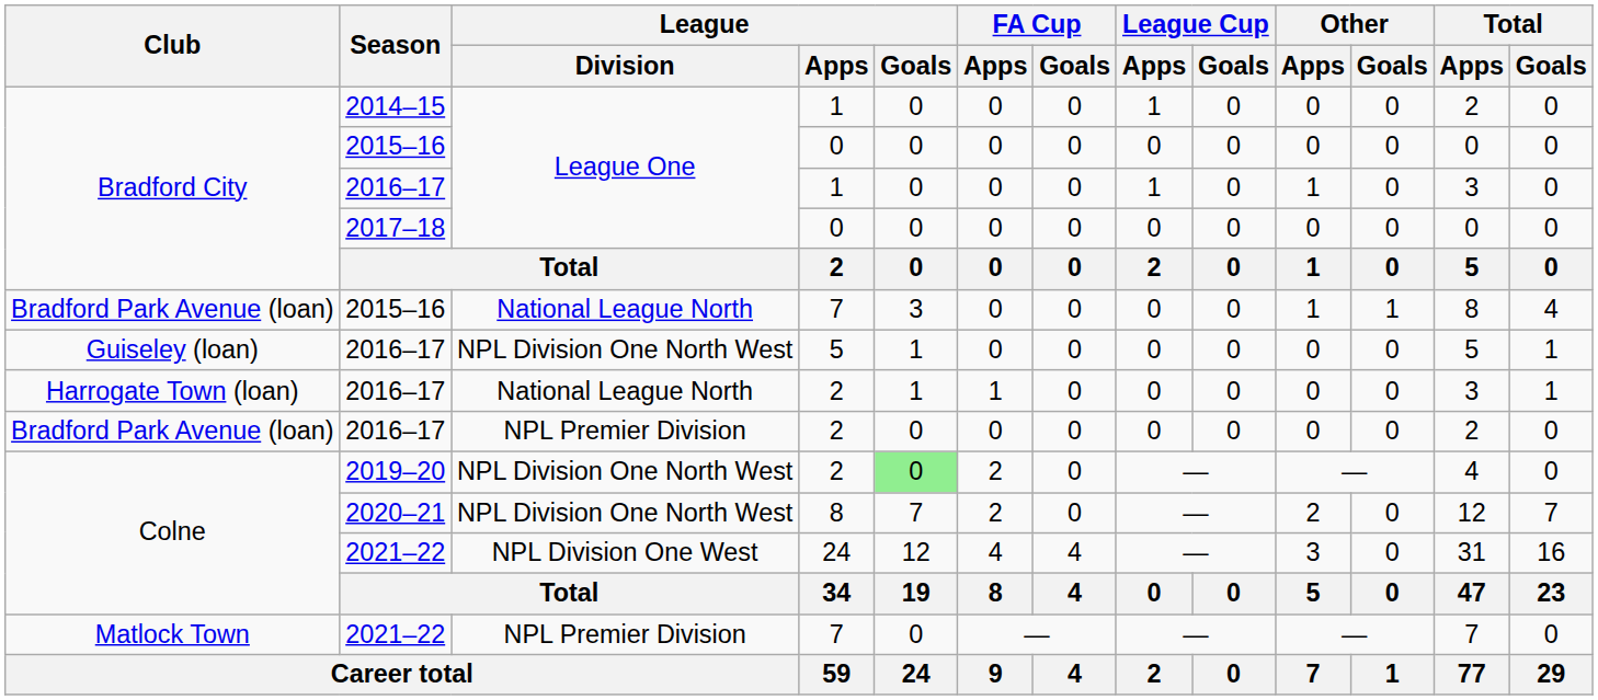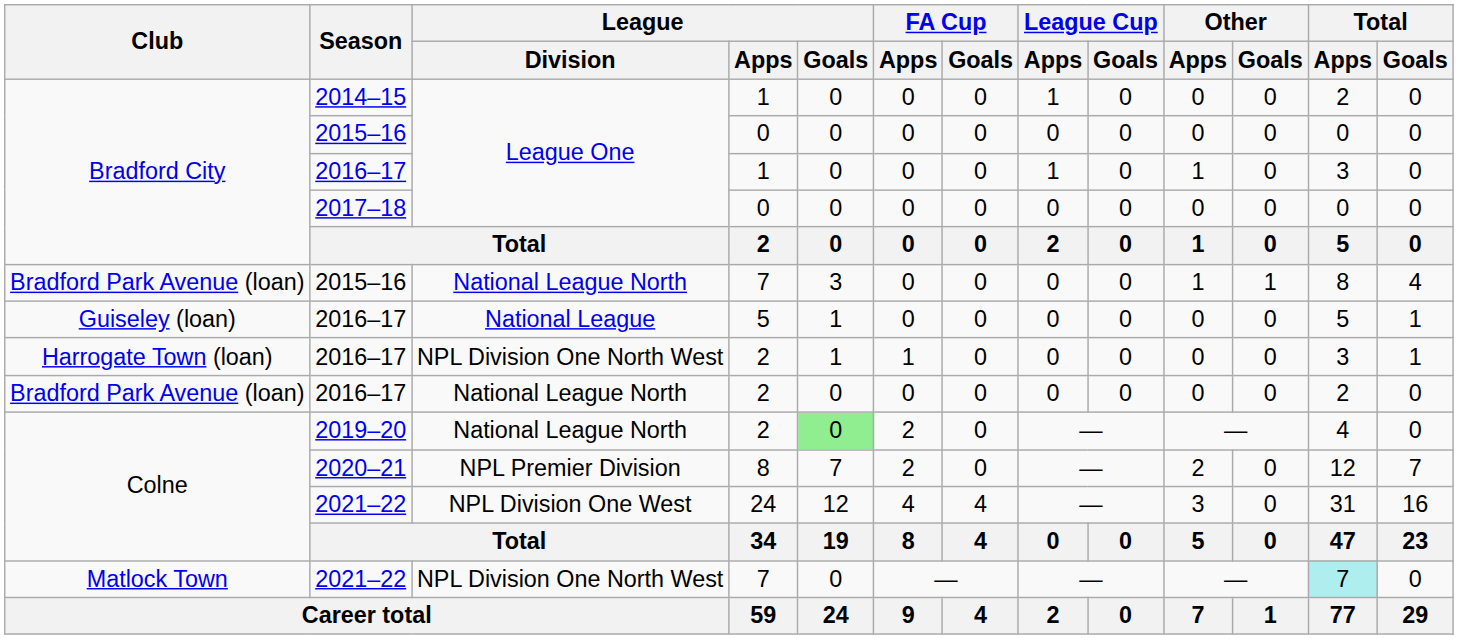 <table class="wikitable" style="text-align: center;">
 <tr>
 <th rowspan="2">Club</th>
 <th rowspan="2">Season</th>
 <th colspan="3">League</th>
 <th colspan="2"><a href='#'>FA Cup</a></th>
 <th colspan="2"><a href='#'>League Cup</a></th>
 <th colspan="2">Other</th>
 <th colspan="2">Total</th>
 </tr>
 <tr>
 <th>Division</th>
 <th>Apps</th>
 <th>Goals</th>
 <th>Apps</th>
 <th>Goals</th>
 <th>Apps</th>
 <th>Goals</th>
 <th>Apps</th>
 <th>Goals</th>
 <th>Apps</th>
 <th>Goals</th>
 </tr>
 <tr>
 <td rowspan="5" valign="center"><a href='#'>Bradford City</a></td>
 <td><a href='#'>2014–15</a></td>
 <td rowspan="4"><a href='#'>League One</a></td>
 <td>1</td>
 <td>0</td>
 <td>0</td>
 <td>0</td>
 <td>1</td>
 <td>0</td>
 <td>0</td>
 <td>0</td>
 <td>2</td>
 <td>0</td>
 </tr>
 <tr>
 <td><a href='#'>2015–16</a></td>
 <td>0</td>
 <td>0</td>
 <td>0</td>
 <td>0</td>
 <td>0</td>
 <td>0</td>
 <td>0</td>
 <td>0</td>
 <td>0</td>
 <td>0</td>
 </tr>
 <tr>
 <td><a href='#'>2016–17</a></td>
 <td>1</td>
 <td>0</td>
 <td>0</td>
 <td>0</td>
 <td>1</td>
 <td>0</td>
 <td>1</td>
 <td>0</td>
 <td>3</td>
 <td>0</td>
 </tr>
 <tr>
 <td><a href='#'>2017–18</a></td>
 <td>0</td>
 <td>0</td>
 <td>0</td>
 <td>0</td>
 <td>0</td>
 <td>0</td>
 <td>0</td>
 <td>0</td>
 <td>0</td>
 <td>0</td>
 </tr>
 <tr>
 <th colspan="2">Total</th>
 <th>2</th>
 <th>0</th>
 <th>0</th>
 <th>0</th>
 <th>2</th>
 <th>0</th>
 <th>1</th>
 <th>0</th>
 <th>5</th>
 <th>0</th>
 </tr>
 <tr>
 <td><a href='#'>Bradford Park Avenue</a> (loan)</td>
 <td>2015–16</td>
 <td><a href='#'>National League North</a></td>
 <td>7</td>
 <td>3</td>
 <td>0</td>
 <td>0</td>
 <td>0</td>
 <td>0</td>
 <td>1</td>
 <td>1</td>
 <td>8</td>
 <td>4</td>
 </tr>
 <tr>
 <td><a href='#'>Guiseley</a> (loan)</td>
 <td>2016–17</td>
-<td>NPL Division One North West</td>
+<td><a href='#'>National League</a></td>
 <td>5</td>
 <td>1</td>
 <td>0</td>
 <td>0</td>
 <td>0</td>
 <td>0</td>
 <td>0</td>
 <td>0</td>
 <td>5</td>
 <td>1</td>
 </tr>
 <tr>
 <td><a href='#'>Harrogate Town</a> (loan)</td>
 <td>2016–17</td>
-<td>National League North</td>
+<td>NPL Division One North West</td>
 <td>2</td>
 <td>1</td>
 <td>1</td>
 <td>0</td>
 <td>0</td>
 <td>0</td>
 <td>0</td>
 <td>0</td>
 <td>3</td>
 <td>1</td>
 </tr>
 <tr>
 <td><a href='#'>Bradford Park Avenue</a> (loan)</td>
 <td>2016–17</td>
-<td>NPL Premier Division</td>
+<td>National League North</td>
 <td>2</td>
 <td>0</td>
 <td>0</td>
 <td>0</td>
 <td>0</td>
 <td>0</td>
 <td>0</td>
 <td>0</td>
 <td>2</td>
 <td>0</td>
 </tr>
 <tr>
 <td rowspan="4">Colne</td>
 <td><a href='#'>2019–20</a></td>
-<td>NPL Division One North West</td>
+<td>National League North</td>
 <td>2</td>
 <td style="background: lightgreen;">0</td>
 <td>2</td>
 <td>0</td>
 <td colspan="2">—</td>
 <td colspan="2">—</td>
 <td>4</td>
 <td>0</td>
 </tr>
 <tr>
 <td><a href='#'>2020–21</a></td>
-<td>NPL Division One North West</td>
+<td>NPL Premier Division</td>
 <td>8</td>
 <td>7</td>
 <td>2</td>
 <td>0</td>
 <td colspan="2">—</td>
 <td>2</td>
 <td>0</td>
 <td>12</td>
 <td>7</td>
 </tr>
 <tr>
 <td><a href='#'>2021–22</a></td>
 <td>NPL Division One West</td>
 <td>24</td>
 <td>12</td>
 <td>4</td>
 <td>4</td>
 <td colspan="2">—</td>
 <td>3</td>
 <td>0</td>
 <td>31</td>
 <td>16</td>
 </tr>
 <tr>
 <th colspan="2">Total</th>
 <th>34</th>
 <th>19</th>
 <th>8</th>
 <th>4</th>
 <th>0</th>
 <th>0</th>
 <th>5</th>
 <th>0</th>
 <th>47</th>
 <th>23</th>
 </tr>
 <tr>
 <td><a href='#'>Matlock Town</a></td>
 <td><a href='#'>2021–22</a></td>
-<td>NPL Premier Division</td>
+<td>NPL Division One North West</td>
 <td>7</td>
 <td>0</td>
 <td colspan="2">—</td>
 <td colspan="2">—</td>
 <td colspan="2">—</td>
-<td>7</td>
+<td style="background: paleturquoise;">7</td>
 <td>0</td>
 </tr>
 <tr>
 <th colspan="3">Career total</th>
 <th>59</th>
 <th>24</th>
 <th>9</th>
 <th>4</th>
 <th>2</th>
 <th>0</th>
 <th>7</th>
 <th>1</th>
 <th>77</th>
 <th>29</th>
 </tr>
 </table>
